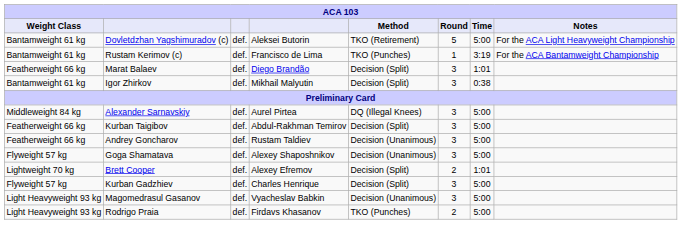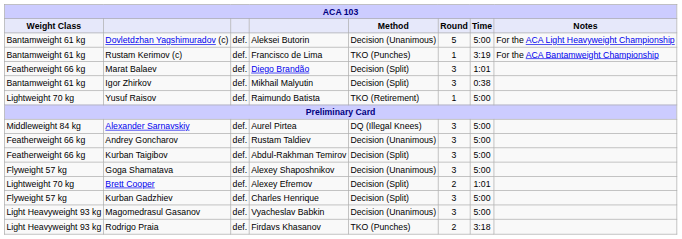 <table class="wikitable" style="font-size: 80%;">
 <tr>
 <th colspan="8" style="background-color: #ccf; color: #000080; text-align: center;"><strong>ACA 103</strong></th>
 </tr>
 <tr>
 <th colspan="1" style="background-color: #E6E8FA; color: #000000; text-align: center;">Weight Class</th>
 <th colspan="1" style="background-color: #E6E8FA; color: #000000; text-align: center;"></th>
 <th colspan="1" style="background-color: #E6E8FA; color: #000000; text-align: center;"></th>
 <th colspan="1" style="background-color: #E6E8FA; color: #000000; text-align: center;"></th>
 <th colspan="1" style="background-color: #E6E8FA; color: #000000; text-align: center;">Method</th>
 <th colspan="1" style="background-color: #E6E8FA; color: #000000; text-align: center;">Round</th>
 <th colspan="1" style="background-color: #E6E8FA; color: #000000; text-align: center;">Time</th>
 <th colspan="1" style="background-color: #E6E8FA; color: #000000; text-align: center;">Notes</th>
 </tr>
 <tr>
 <td>Bantamweight 61 kg</td>
 <td> <a href='#'>Dovletdzhan Yagshimuradov</a> (c)</td>
 <td>def.</td>
 <td> Aleksei Butorin</td>
-<td>TKO (Retirement)</td>
+<td>Decision (Unanimous)</td>
 <td align=center>5</td>
 <td align=center>5:00</td>
 <td>For the <a href='#'>ACA Light Heavyweight Championship</a></td>
 </tr>
 <tr>
 <td>Bantamweight 61 kg</td>
 <td> Rustam Kerimov (c)</td>
 <td>def.</td>
 <td> Francisco de Lima</td>
 <td>TKO (Punches)</td>
 <td align=center>1</td>
 <td align=center>3:19</td>
 <td>For the <a href='#'>ACA Bantamweight Championship</a></td>
 </tr>
 <tr>
 <td>Featherweight 66 kg</td>
 <td> Marat Balaev</td>
 <td>def.</td>
 <td> <a href='#'>Diego Brandão</a></td>
 <td>Decision (Split)</td>
 <td align=center>3</td>
 <td align=center>1:01</td>
 <td></td>
 </tr>
 <tr>
 <td>Bantamweight 61 kg</td>
 <td> Igor Zhirkov</td>
 <td>def.</td>
 <td> Mikhail Malyutin</td>
 <td>Decision (Split)</td>
 <td align=center>3</td>
 <td align=center>0:38</td>
 <td></td>
 </tr>
 <tr>
+<td>Lightweight 70 kg</td>
+<td> Yusuf Raisov</td>
+<td>def.</td>
+<td> Raimundo Batista</td>
+<td>TKO (Retirement)</td>
+<td align=center>1</td>
+<td align=center>5:00</td>
+<td></td>
+</tr>
+<tr>
 <th colspan="8" style="background-color: #ccf; color: #000080; text-align: center;"><strong>Preliminary Card</strong></th>
 </tr>
 <tr>
 <td>Middleweight 84 kg</td>
 <td> <a href='#'>Alexander Sarnavskiy</a></td>
 <td>def.</td>
 <td> Aurel Pirtea</td>
 <td>DQ (Illegal Knees)</td>
 <td align=center>3</td>
 <td align=center>5:00</td>
 <td></td>
 </tr>
 <tr>
 <td>Featherweight 66 kg</td>
-<td> Kurban Taigibov</td>
+<td> Andrey Goncharov</td>
 <td>def.</td>
-<td> Abdul-Rakhman Temirov</td>
-<td>Decision (Split)</td>
+<td> Rustam Taldiev</td>
+<td>Decision (Unanimous)</td>
 <td align=center>3</td>
 <td align=center>5:00</td>
 <td></td>
 </tr>
 <tr>
 <td>Featherweight 66 kg</td>
-<td> Andrey Goncharov</td>
+<td> Kurban Taigibov</td>
 <td>def.</td>
-<td> Rustam Taldiev</td>
-<td>Decision (Unanimous)</td>
+<td> Abdul-Rakhman Temirov</td>
+<td>Decision (Split)</td>
 <td align=center>3</td>
 <td align=center>5:00</td>
 <td></td>
 </tr>
 <tr>
 <td>Flyweight 57 kg</td>
 <td> Goga Shamatava</td>
 <td>def.</td>
 <td> Alexey Shaposhnikov</td>
 <td>Decision (Unanimous)</td>
 <td align=center>3</td>
 <td align=center>5:00</td>
 <td></td>
 </tr>
 <tr>
 <td>Lightweight 70 kg</td>
 <td> <a href='#'>Brett Cooper</a></td>
 <td>def.</td>
 <td> Alexey Efremov</td>
 <td>Decision (Split)</td>
 <td align=center>2</td>
 <td align=center>1:01</td>
 <td></td>
 </tr>
 <tr>
 <td>Flyweight 57 kg</td>
 <td> Kurban Gadzhiev</td>
 <td>def.</td>
 <td> Charles Henrique</td>
 <td>Decision (Split)</td>
 <td align=center>3</td>
 <td align=center>5:00</td>
 <td></td>
 </tr>
 <tr>
 <td>Light Heavyweight 93 kg</td>
 <td> Magomedrasul Gasanov</td>
 <td>def.</td>
 <td> Vyacheslav Babkin</td>
 <td>Decision (Unanimous)</td>
 <td align=center>3</td>
 <td align=center>5:00</td>
 <td></td>
 </tr>
 <tr>
 <td>Light Heavyweight 93 kg</td>
 <td> Rodrigo Praia</td>
 <td>def.</td>
 <td> Firdavs Khasanov</td>
 <td>TKO (Punches)</td>
 <td align=center>2</td>
-<td align=center>5:00</td>
+<td align=center>3:18</td>
 <td></td>
 </tr>
 </table>
